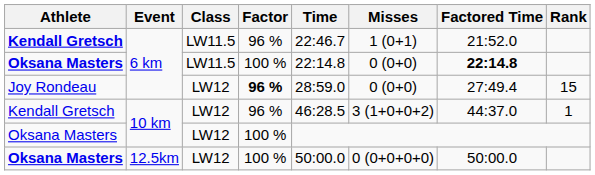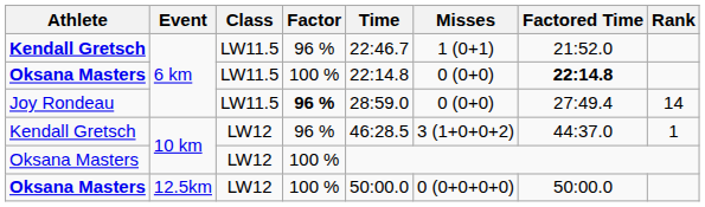 <table class="wikitable" style=font-size:90%;text-align:center>
 <tr>
 <th>Athlete</th>
 <th>Event</th>
 <th>Class</th>
 <th>Factor</th>
 <th>Time</th>
 <th>Misses</th>
 <th>Factored Time</th>
 <th>Rank</th>
 </tr>
 <tr>
 <td align=left><strong><a href='#'>Kendall Gretsch</a></strong></td>
 <td align=left rowspan=3><a href='#'>6 km</a></td>
 <td>LW11.5</td>
 <td>96 %</td>
 <td>22:46.7</td>
 <td>1 (0+1)</td>
 <td>21:52.0</td>
 <td></td>
 </tr>
 <tr>
 <td align=left><strong><a href='#'>Oksana Masters</a></strong></td>
 <td>LW11.5</td>
 <td>100 %</td>
 <td>22:14.8</td>
 <td>0 (0+0)</td>
 <td><strong>22:14.8</strong></td>
 <td></td>
 </tr>
 <tr>
 <td align=left><a href='#'>Joy Rondeau</a></td>
-<td>LW12</td>
+<td>LW11.5</td>
 <td><strong>96 %</strong></td>
 <td>28:59.0</td>
 <td>0 (0+0)</td>
 <td>27:49.4</td>
-<td>15</td>
+<td>14</td>
 </tr>
 <tr>
 <td align=left><a href='#'>Kendall Gretsch</a></td>
 <td align=left rowspan=2><a href='#'>10 km</a></td>
 <td>LW12</td>
 <td>96 %</td>
 <td>46:28.5</td>
 <td>3 (1+0+0+2)</td>
 <td>44:37.0</td>
 <td>1</td>
 </tr>
 <tr>
 <td align=left><a href='#'>Oksana Masters</a></td>
 <td>LW12</td>
 <td>100 %</td>
 <td colspan=4></td>
 </tr>
 <tr>
 <td align=left><strong><a href='#'>Oksana Masters</a></strong></td>
 <td align=left><a href='#'>12.5km</a></td>
 <td>LW12</td>
 <td>100 %</td>
 <td>50:00.0</td>
 <td>0 (0+0+0+0)</td>
 <td>50:00.0</td>
 <td></td>
 </tr>
 </table>
